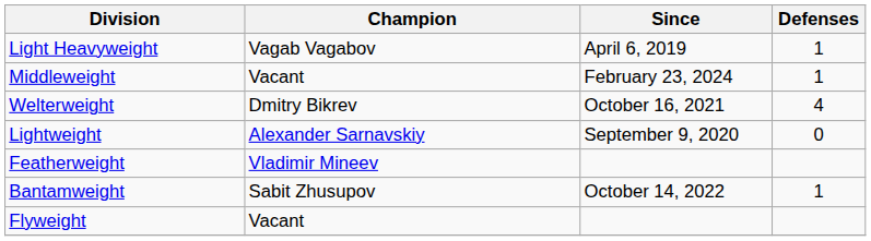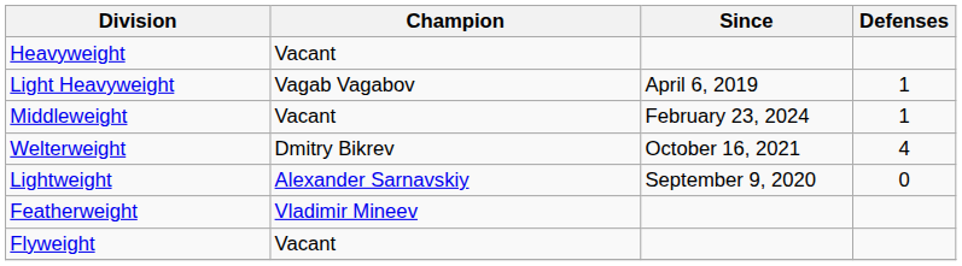 <table class="wikitable" width="60%">
 <tr>
 <th width="25%">Division</th>
 <th width="35%">Champion</th>
 <th width="20%">Since</th>
 <th width="5%">Defenses</th>
+</tr>
+<tr>
+<td><a href='#'>Heavyweight</a></td>
+<td>Vacant</td>
+<td></td>
+<td style="text-align:center;"></td>
 </tr>
 <tr>
 <td><a href='#'>Light Heavyweight</a></td>
 <td> Vagab Vagabov</td>
 <td>April 6, 2019</td>
 <td style="text-align:center;">1</td>
 </tr>
 <tr>
 <td><a href='#'>Middleweight</a></td>
 <td>Vacant</td>
 <td>February 23, 2024</td>
 <td style="text-align:center;">1</td>
 </tr>
 <tr>
 <td><a href='#'>Welterweight</a></td>
 <td> Dmitry Bikrev</td>
 <td>October 16, 2021</td>
 <td style="text-align:center;">4</td>
 </tr>
 <tr>
 <td><a href='#'>Lightweight</a></td>
 <td> <a href='#'>Alexander Sarnavskiy</a></td>
 <td>September 9, 2020</td>
 <td style="text-align:center;">0</td>
 </tr>
 <tr>
 <td><a href='#'>Featherweight</a></td>
 <td> <a href='#'>Vladimir Mineev</a></td>
 <td></td>
 <td style="text-align:center;"></td>
 </tr>
 <tr>
-<td><a href='#'>Bantamweight</a></td>
-<td> Sabit Zhusupov</td>
-<td>October 14, 2022</td>
-<td style="text-align:center;">1</td>
-</tr>
-<tr>
 <td><a href='#'>Flyweight</a></td>
 <td>Vacant</td>
 <td></td>
 <td style="text-align:center;"></td>
 </tr>
 <tr>
 </tr>
 </table>
